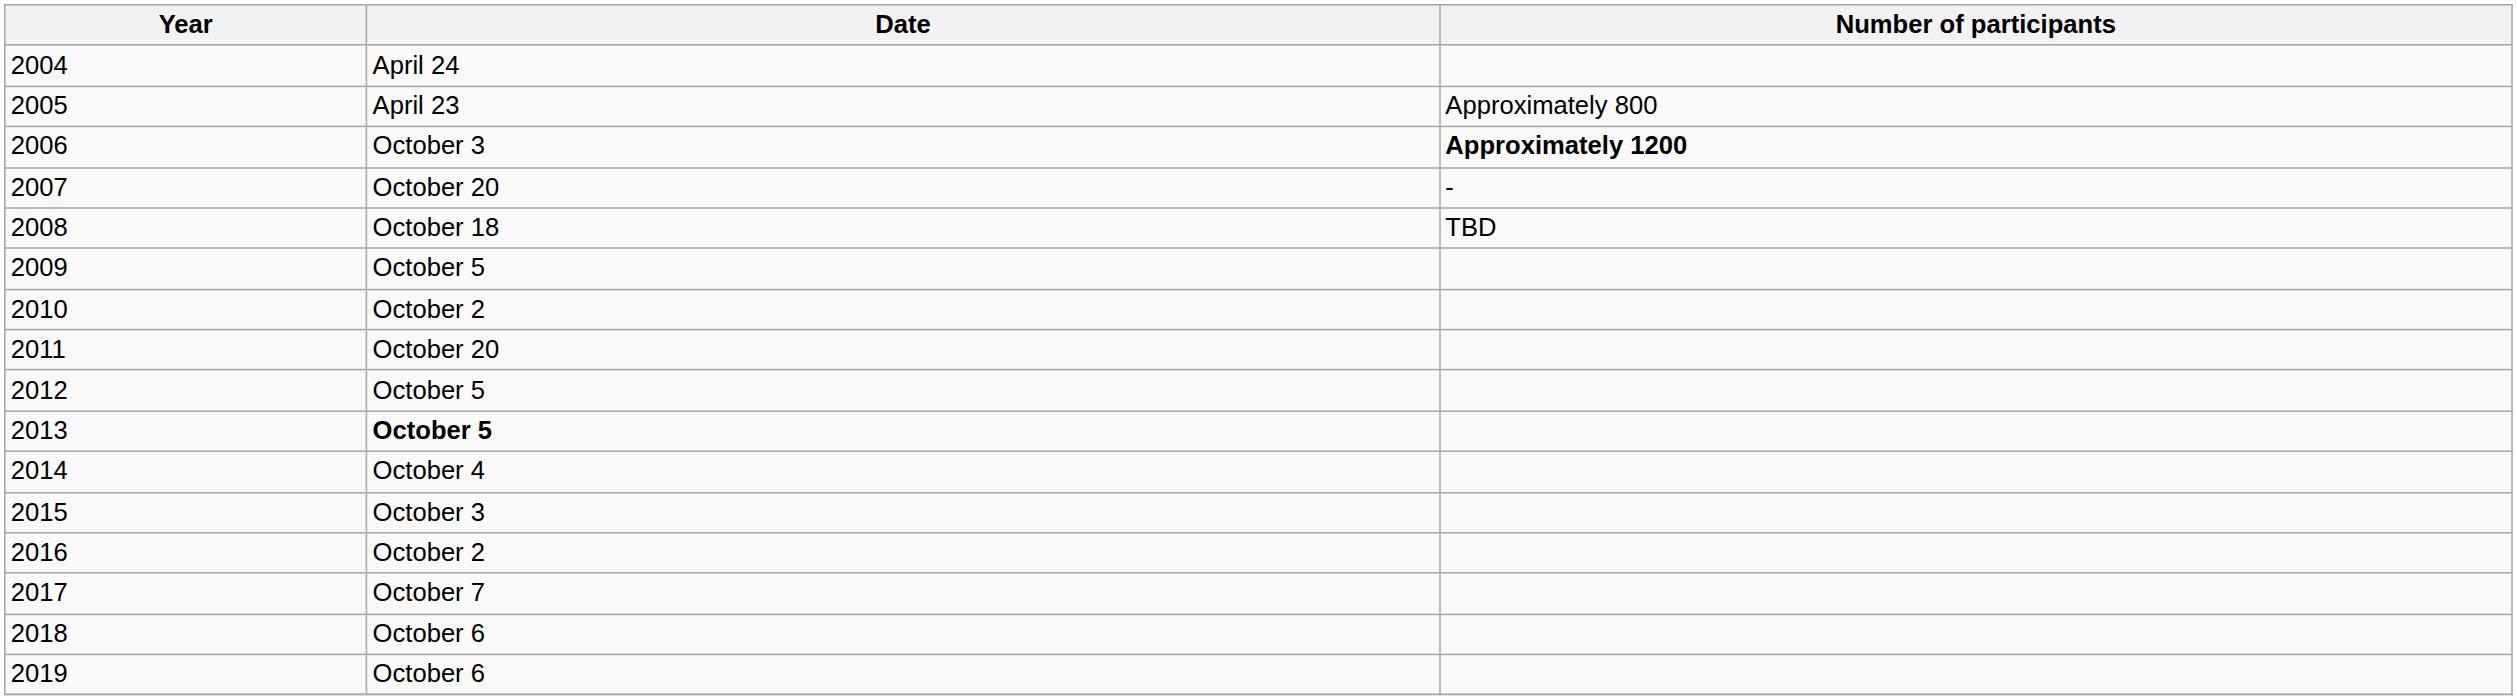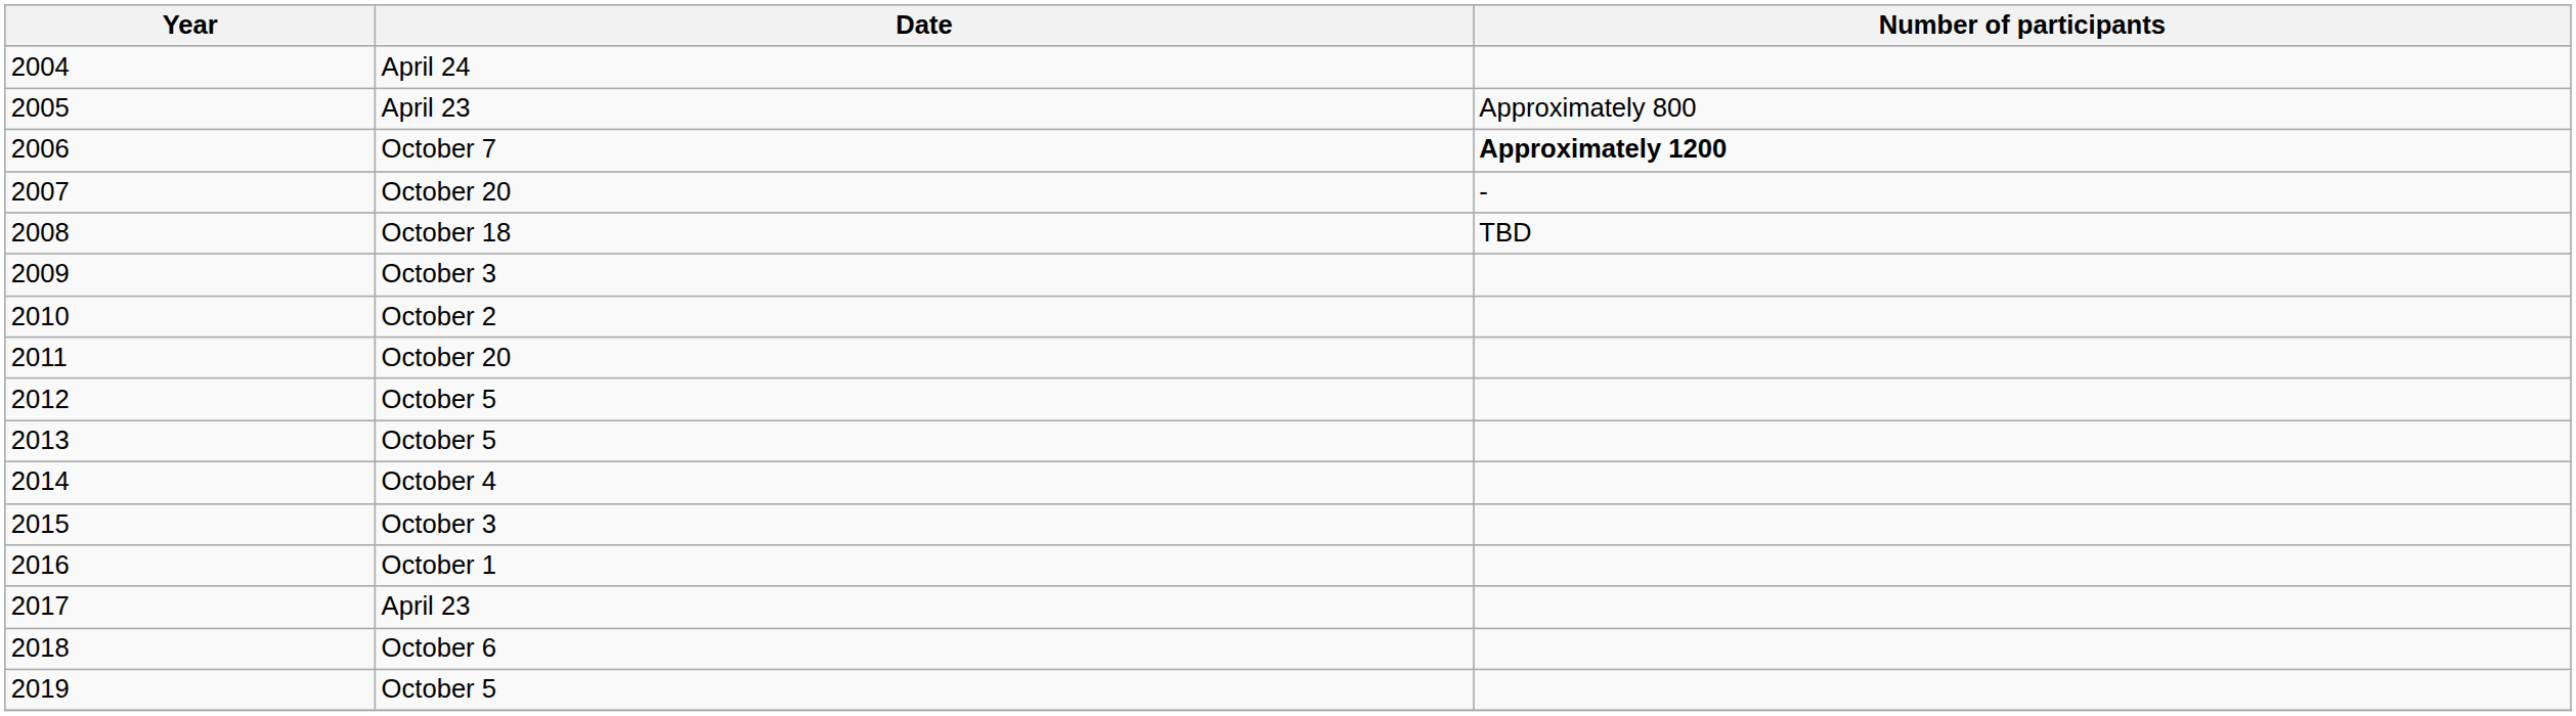 <table class="wikitable" width="99%">
 <tr>
 <th width ="30">Year</th>
 <th width="120">Date</th>
 <th width="120">Number of participants</th>
 </tr>
 <tr>
 <td>2004</td>
 <td>April 24</td>
 <td></td>
 </tr>
 <tr>
 <td>2005</td>
 <td>April 23</td>
 <td>Approximately 800</td>
 </tr>
 <tr>
 <td>2006</td>
-<td>October 3</td>
+<td>October 7</td>
 <td><strong>Approximately 1200</strong></td>
 </tr>
 <tr>
 <td>2007</td>
 <td>October 20</td>
 <td Approximately 1200>-</td>
 </tr>
 <tr>
 <td>2008</td>
 <td>October 18</td>
 <td>TBD</td>
 </tr>
 <tr>
 <td>2009</td>
-<td>October 5</td>
+<td>October 3</td>
 <td></td>
 </tr>
 <tr>
 <td>2010</td>
 <td>October 2</td>
 <td></td>
 </tr>
 <tr>
 <td>2011</td>
 <td>October 20</td>
 <td></td>
 </tr>
 <tr>
 <td>2012</td>
 <td>October 5</td>
 <td></td>
 </tr>
 <tr>
 <td>2013</td>
-<td><strong>October 5</strong></td>
+<td>October 5</td>
 <td></td>
 </tr>
 <tr>
 <td>2014</td>
 <td>October 4</td>
 <td></td>
 </tr>
 <tr>
 <td>2015</td>
 <td>October 3</td>
 <td></td>
 </tr>
 <tr>
 <td>2016</td>
-<td>October 2</td>
+<td>October 1</td>
 <td></td>
 </tr>
 <tr>
 <td>2017</td>
-<td>October 7</td>
+<td>April 23</td>
 <td></td>
 </tr>
 <tr>
 <td>2018</td>
 <td>October 6</td>
 <td></td>
 </tr>
 <tr>
 <td>2019</td>
-<td>October 6</td>
+<td>October 5</td>
 <td></td>
 </tr>
 <tr>
 </tr>
 </table>
